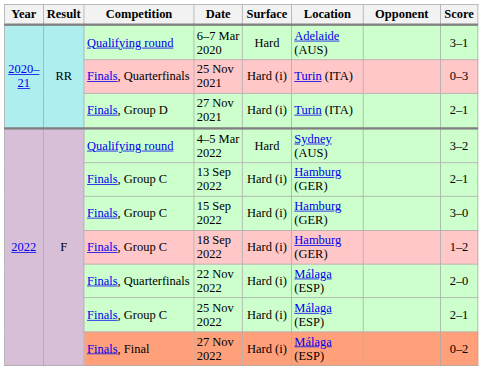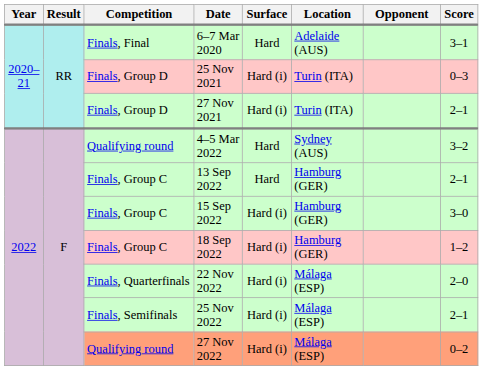 <table class="wikitable">
 <tr>
 <th width="50">Year</th>
 <th width="50">Result</th>
 <th width="280">Competition</th>
 <th width="125">Date</th>
 <th width="65">Surface</th>
 <th width="160">Location</th>
 <th width="160">Opponent</th>
 <th width="50">Score</th>
 </tr>
 <tr style="border-top:3px solid gray; background-color:#ccffcc">
 <td align="center" rowspan="3" bgcolor="#afeeee"><a href='#'>2020–21</a></td>
 <td align="center" rowspan="3" bgcolor="#afeeee">RR</td>
-<td><a href='#'>Qualifying round</a></td>
+<td><a href='#'>Finals</a>, Final</td>
 <td>6–7 Mar 2020</td>
 <td align="center">Hard</td>
 <td><a href='#'>Adelaide</a> (AUS)</td>
 <td></td>
 <td align="center">3–1</td>
 </tr>
 <tr style="background-color:#ffc7c7">
-<td><a href='#'>Finals</a>, Quarterfinals</td>
+<td><a href='#'>Finals</a>, Group D</td>
 <td>25 Nov 2021</td>
 <td align="center">Hard (i)</td>
 <td><a href='#'>Turin</a> (ITA)</td>
 <td></td>
 <td align=center>0–3</td>
 </tr>
 <tr style="background-color:#ccffcc">
 <td><a href='#'>Finals</a>, Group D</td>
 <td>27 Nov 2021</td>
 <td align="center">Hard (i)</td>
 <td><a href='#'>Turin</a> (ITA)</td>
 <td></td>
 <td align=center>2–1</td>
 </tr>
 <tr style="border-top:3px solid gray; background-color:#ccffcc">
 <td align="center" rowspan="7" bgcolor="#D8BFD8"><a href='#'>2022</a></td>
 <td align="center" rowspan="7" bgcolor="#D8BFD8">F</td>
 <td><a href='#'>Qualifying round</a></td>
 <td>4–5 Mar 2022</td>
 <td align="center">Hard</td>
 <td><a href='#'>Sydney</a> (AUS)</td>
 <td></td>
 <td align="center">3–2</td>
 </tr>
 <tr style="background-color:#ccffcc">
 <td><a href='#'>Finals</a>, Group C</td>
 <td>13 Sep 2022</td>
-<td align="center">Hard (i)</td>
+<td align="center">Hard</td>
 <td><a href='#'>Hamburg</a> (GER)</td>
 <td></td>
 <td align=center>2–1</td>
 </tr>
 <tr style="background-color:#ccffcc">
 <td><a href='#'>Finals</a>, Group C</td>
 <td>15 Sep 2022</td>
 <td align="center">Hard (i)</td>
 <td><a href='#'>Hamburg</a> (GER)</td>
 <td></td>
 <td align=center>3–0</td>
 </tr>
 <tr style="background-color:#ffc7c7">
 <td><a href='#'>Finals</a>, Group C</td>
 <td>18 Sep 2022</td>
 <td align="center">Hard (i)</td>
 <td><a href='#'>Hamburg</a> (GER)</td>
 <td></td>
 <td align=center>1–2</td>
 </tr>
 <tr style="background-color:#ccffcc">
 <td><a href='#'>Finals</a>, Quarterfinals</td>
 <td>22 Nov 2022</td>
 <td align="center">Hard (i)</td>
 <td><a href='#'>Málaga</a> (ESP)</td>
 <td></td>
 <td align=center>2–0</td>
 </tr>
 <tr style="background-color:#ccffcc">
-<td><a href='#'>Finals</a>, Group C</td>
+<td><a href='#'>Finals</a>, Semifinals</td>
 <td>25 Nov 2022</td>
 <td align="center">Hard (i)</td>
 <td><a href='#'>Málaga</a> (ESP)</td>
 <td></td>
 <td align=center>2–1</td>
 </tr>
 <tr style="background-color:#ffa07a">
-<td><a href='#'>Finals</a>, Final</td>
+<td><a href='#'>Qualifying round</a></td>
 <td>27 Nov 2022</td>
 <td align="center">Hard (i)</td>
 <td><a href='#'>Málaga</a> (ESP)</td>
 <td></td>
 <td align=center>0–2</td>
 </tr>
 </table>
